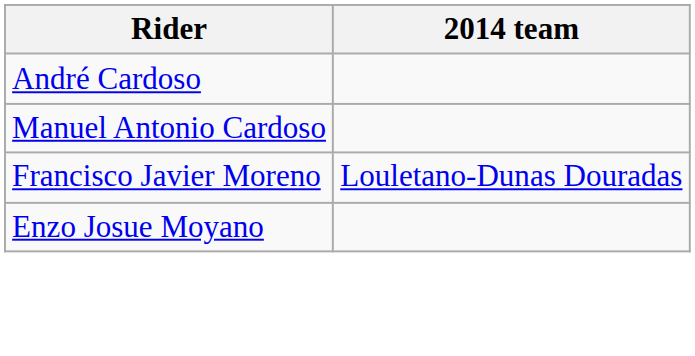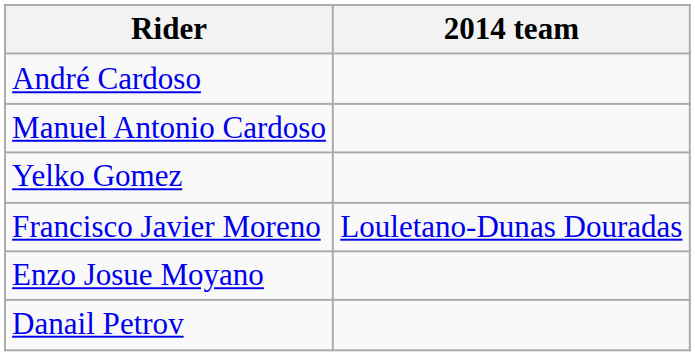 <table class="wikitable">
 <tr>
 <th>Rider</th>
 <th>2014 team</th>
 </tr>
 <tr>
 <td><a href='#'>André Cardoso</a></td>
 <td></td>
 </tr>
 <tr>
 <td><a href='#'>Manuel Antonio Cardoso</a></td>
 <td></td>
 </tr>
 <tr>
+<td><a href='#'>Yelko Gomez</a></td>
+<td></td>
+</tr>
+<tr>
 <td><a href='#'>Francisco Javier Moreno</a></td>
 <td><a href='#'>Louletano-Dunas Douradas</a></td>
 </tr>
 <tr>
 <td><a href='#'>Enzo Josue Moyano</a></td>
 <td></td>
 </tr>
+<tr>
+<td><a href='#'>Danail Petrov</a></td>
+<td></td>
+</tr>
 </table>
